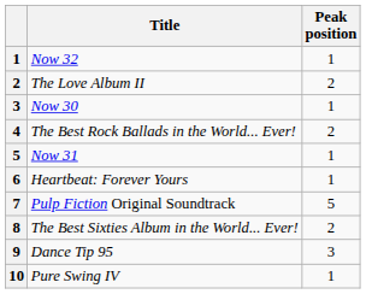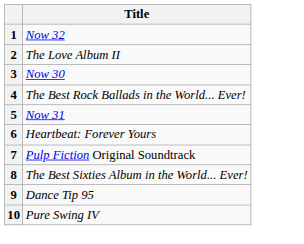 <table class="wikitable sortable plainrowheaders">
 <tr>
 <th scope=col></th>
 <th scope=col>Title</th>
-<th scope=col>Peak<br>position</th>
 </tr>
 <tr>
 <th scope=row style="text-align:center;">1</th>
 <td><em><a href='#'>Now 32</a></em></td>
-<td align="center">1</td>
 </tr>
 <tr>
 <th scope=row style="text-align:center;">2</th>
 <td><em>The Love Album II</em></td>
-<td align="center">2</td>
 </tr>
 <tr>
 <th scope=row style="text-align:center;">3</th>
 <td><em><a href='#'>Now 30</a></em></td>
-<td align="center">1</td>
 </tr>
 <tr>
 <th scope=row style="text-align:center;">4</th>
 <td><em>The Best Rock Ballads in the World... Ever!</em></td>
-<td align="center">2</td>
 </tr>
 <tr>
 <th scope=row style="text-align:center;">5</th>
 <td><em><a href='#'>Now 31</a></em></td>
-<td align="center">1</td>
 </tr>
 <tr>
 <th scope=row style="text-align:center;">6</th>
 <td><em>Heartbeat: Forever Yours</em></td>
-<td align="center">1</td>
 </tr>
 <tr>
 <th scope=row style="text-align:center;">7</th>
 <td><em><a href='#'>Pulp Fiction</a></em> Original Soundtrack</td>
-<td align="center">5</td>
 </tr>
 <tr>
 <th scope=row style="text-align:center;">8</th>
 <td><em>The Best Sixties Album in the World... Ever!</em></td>
-<td align="center">2</td>
 </tr>
 <tr>
 <th scope=row style="text-align:center;">9</th>
 <td><em>Dance Tip 95</em></td>
-<td align="center">3</td>
 </tr>
 <tr>
 <th scope=row style="text-align:center;">10</th>
 <td><em>Pure Swing IV</em></td>
-<td align="center">1</td>
 </tr>
 </table>
